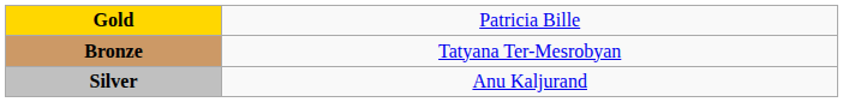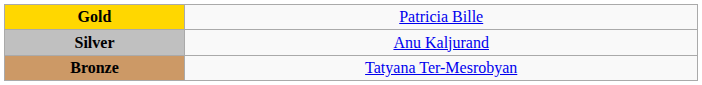 <table class="wikitable" style="text-align:center; " width="35%">
 <tr>
 <td bgcolor="gold"><strong>Gold</strong></td>
 <td><a href='#'>Patricia Bille</a><br>  <small><em></em></small></td>
 </tr>
 <tr>
+<td bgcolor="silver"><strong>Silver</strong></td>
+<td><a href='#'>Anu Kaljurand</a><br>  <small><em></em></small></td>
+</tr>
+<tr>
 <td bgcolor="CC9966"><strong>Bronze</strong></td>
 <td><a href='#'>Tatyana Ter-Mesrobyan</a><br>  <small><em></em></small></td>
 </tr>
-<tr>
-<td bgcolor="silver"><strong>Silver</strong></td>
-<td><a href='#'>Anu Kaljurand</a><br>  <small><em></em></small></td>
-</tr>
 </table>
